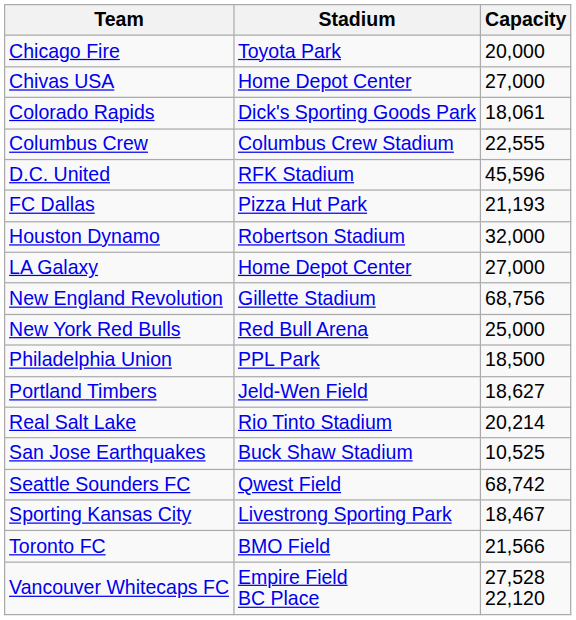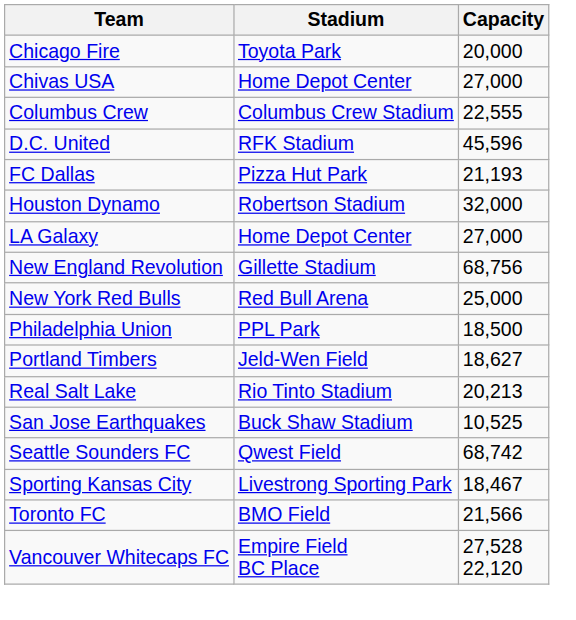 <table class="wikitable sortable" style="text-align:left">
 <tr>
 <th>Team</th>
 <th>Stadium</th>
 <th>Capacity</th>
 </tr>
 <tr>
 <td><a href='#'>Chicago Fire</a></td>
 <td><a href='#'>Toyota Park</a></td>
 <td>20,000</td>
 </tr>
 <tr>
 <td><a href='#'>Chivas USA</a></td>
 <td><a href='#'>Home Depot Center</a></td>
 <td>27,000</td>
-</tr>
-<tr>
-<td><a href='#'>Colorado Rapids</a></td>
-<td><a href='#'>Dick's Sporting Goods Park</a></td>
-<td>18,061</td>
 </tr>
 <tr>
 <td><a href='#'>Columbus Crew</a></td>
 <td><a href='#'>Columbus Crew Stadium</a></td>
 <td>22,555</td>
 </tr>
 <tr>
 <td><a href='#'>D.C. United</a></td>
 <td><a href='#'>RFK Stadium</a></td>
 <td>45,596</td>
 </tr>
 <tr>
 <td><a href='#'>FC Dallas</a></td>
 <td><a href='#'>Pizza Hut Park</a></td>
 <td>21,193</td>
 </tr>
 <tr>
 <td><a href='#'>Houston Dynamo</a></td>
 <td><a href='#'>Robertson Stadium</a></td>
 <td>32,000</td>
 </tr>
 <tr>
 <td><a href='#'>LA Galaxy</a></td>
 <td><a href='#'>Home Depot Center</a></td>
 <td>27,000</td>
 </tr>
 <tr>
 <td><a href='#'>New England Revolution</a></td>
 <td><a href='#'>Gillette Stadium</a></td>
 <td>68,756</td>
 </tr>
 <tr>
 <td><a href='#'>New York Red Bulls</a></td>
 <td><a href='#'>Red Bull Arena</a></td>
 <td>25,000</td>
 </tr>
 <tr>
 <td><a href='#'>Philadelphia Union</a></td>
 <td><a href='#'>PPL Park</a></td>
 <td>18,500</td>
 </tr>
 <tr>
 <td><a href='#'>Portland Timbers</a></td>
 <td><a href='#'>Jeld-Wen Field</a></td>
 <td>18,627</td>
 </tr>
 <tr>
 <td><a href='#'>Real Salt Lake</a></td>
 <td><a href='#'>Rio Tinto Stadium</a></td>
-<td>20,214</td>
+<td>20,213</td>
 </tr>
 <tr>
 <td><a href='#'>San Jose Earthquakes</a></td>
 <td><a href='#'>Buck Shaw Stadium</a></td>
 <td>10,525</td>
 </tr>
 <tr>
 <td><a href='#'>Seattle Sounders FC</a></td>
 <td><a href='#'>Qwest Field</a></td>
 <td>68,742</td>
 </tr>
 <tr>
 <td><a href='#'>Sporting Kansas City</a></td>
 <td><a href='#'>Livestrong Sporting Park</a></td>
 <td>18,467</td>
 </tr>
 <tr>
 <td><a href='#'>Toronto FC</a></td>
 <td><a href='#'>BMO Field</a></td>
 <td>21,566</td>
 </tr>
 <tr>
 <td><a href='#'>Vancouver Whitecaps FC</a></td>
 <td><a href='#'>Empire Field</a> <br> <a href='#'>BC Place</a></td>
 <td>27,528 <br> 22,120</td>
 </tr>
 </table>
